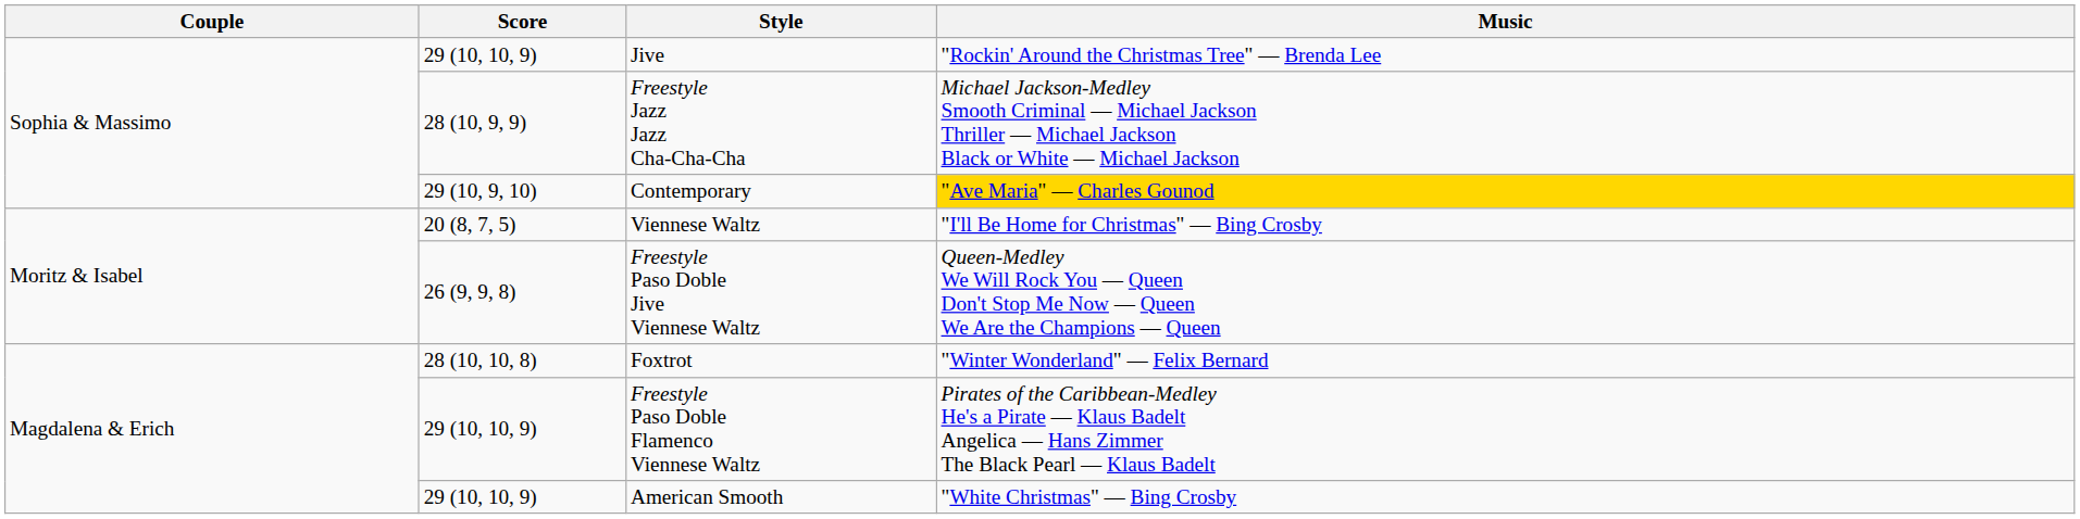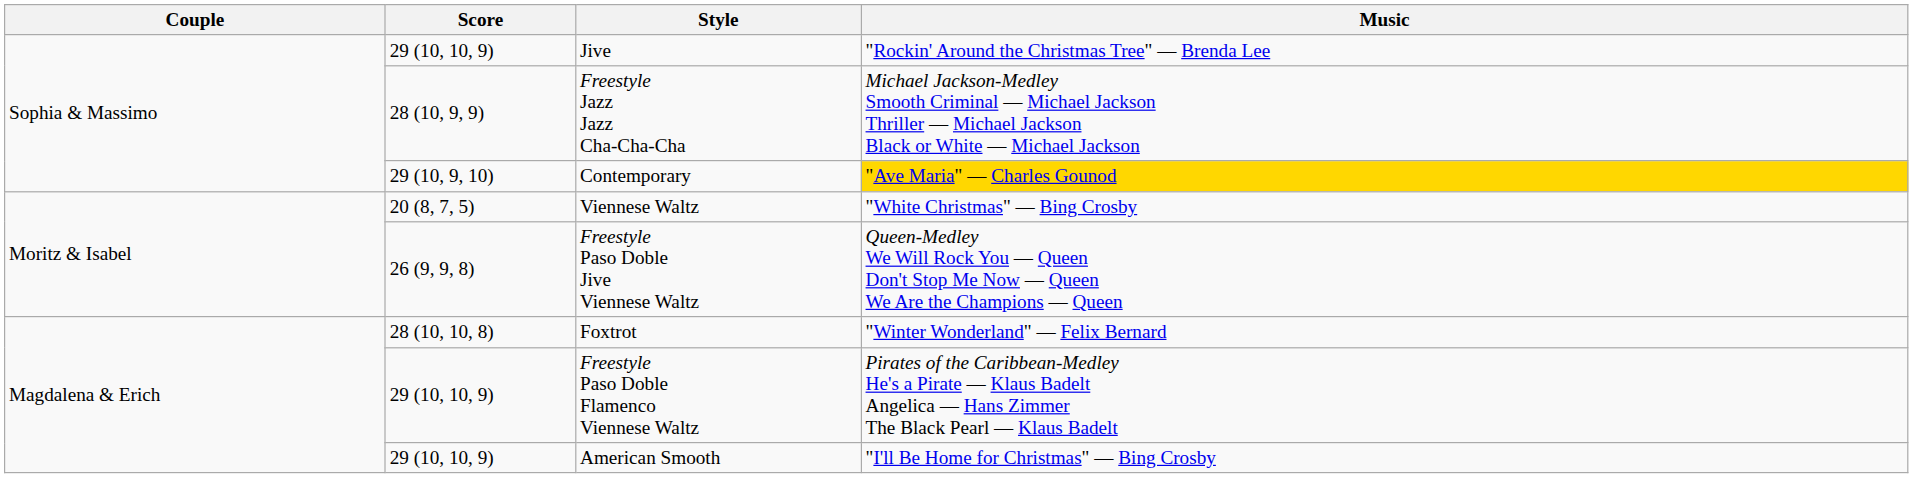 <table class="wikitable" width="80%">
 <tr>
 <th width="20%">Couple</th>
 <th width="10%">Score</th>
 <th width="15%">Style</th>
 <th width="60%">Music</th>
 </tr>
 <tr>
 <td rowspan=3>Sophia & Massimo</td>
 <td>29 (10, 10, 9)</td>
 <td>Jive</td>
 <td>"<a href='#'>Rockin' Around the Christmas Tree</a>" — <a href='#'>Brenda Lee</a></td>
 </tr>
 <tr>
 <td>28 (10, 9, 9)</td>
 <td><em>Freestyle</em> <br> Jazz <br> Jazz <br> Cha-Cha-Cha</td>
 <td><em>Michael Jackson-Medley</em> <br> <a href='#'>Smooth Criminal</a> — <a href='#'>Michael Jackson</a> <br> <a href='#'>Thriller</a> — <a href='#'>Michael Jackson</a> <br> <a href='#'>Black or White</a> — <a href='#'>Michael Jackson</a></td>
 </tr>
 <tr>
 <td>29 (10, 9, 10)</td>
 <td>Contemporary</td>
 <td style="background: gold;">"<a href='#'>Ave Maria</a>" — <a href='#'>Charles Gounod</a></td>
 </tr>
 <tr>
 <td rowspan=2>Moritz & Isabel</td>
 <td>20 (8, 7, 5)</td>
 <td>Viennese Waltz</td>
-<td>"<a href='#'>I'll Be Home for Christmas</a>" — <a href='#'>Bing Crosby</a></td>
+<td>"<a href='#'>White Christmas</a>" — <a href='#'>Bing Crosby</a></td>
 </tr>
 <tr>
 <td>26 (9, 9, 8)</td>
 <td><em>Freestyle</em> <br> Paso Doble <br> Jive <br> Viennese Waltz</td>
 <td><em>Queen-Medley</em> <br> <a href='#'>We Will Rock You</a> — <a href='#'>Queen</a> <br> <a href='#'>Don't Stop Me Now</a> — <a href='#'>Queen</a> <br> <a href='#'>We Are the Champions</a> — <a href='#'>Queen</a></td>
 </tr>
 <tr>
 <td rowspan=3>Magdalena & Erich</td>
 <td>28 (10, 10, 8)</td>
 <td>Foxtrot</td>
 <td>"<a href='#'>Winter Wonderland</a>" — <a href='#'>Felix Bernard</a></td>
 </tr>
 <tr>
 <td>29 (10, 10, 9)</td>
 <td><em>Freestyle</em> <br> Paso Doble <br> Flamenco <br> Viennese Waltz</td>
 <td><em>Pirates of the Caribbean-Medley</em><br> <a href='#'>He's a Pirate</a> — <a href='#'>Klaus Badelt</a> <br> Angelica — <a href='#'>Hans Zimmer</a> <br> The Black Pearl — <a href='#'>Klaus Badelt</a></td>
 </tr>
 <tr>
 <td>29 (10, 10, 9)</td>
 <td>American Smooth</td>
-<td>"<a href='#'>White Christmas</a>" — <a href='#'>Bing Crosby</a></td>
+<td>"<a href='#'>I'll Be Home for Christmas</a>" — <a href='#'>Bing Crosby</a></td>
 </tr>
 </table>
